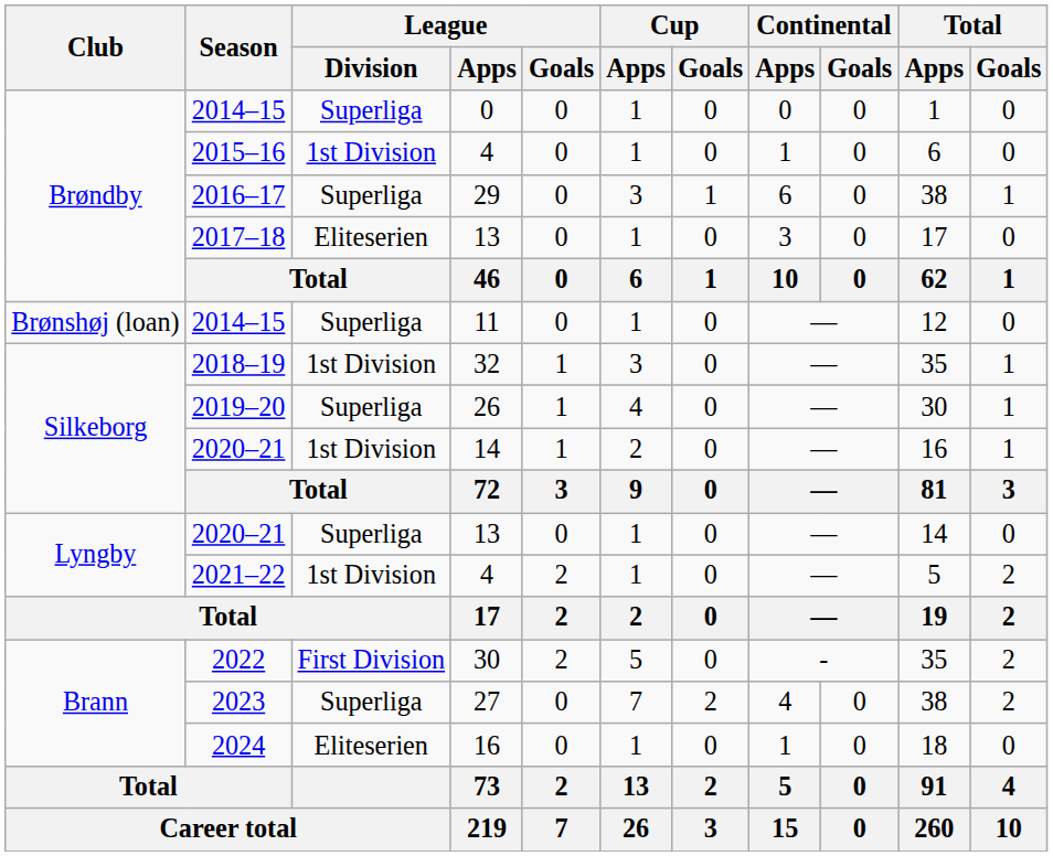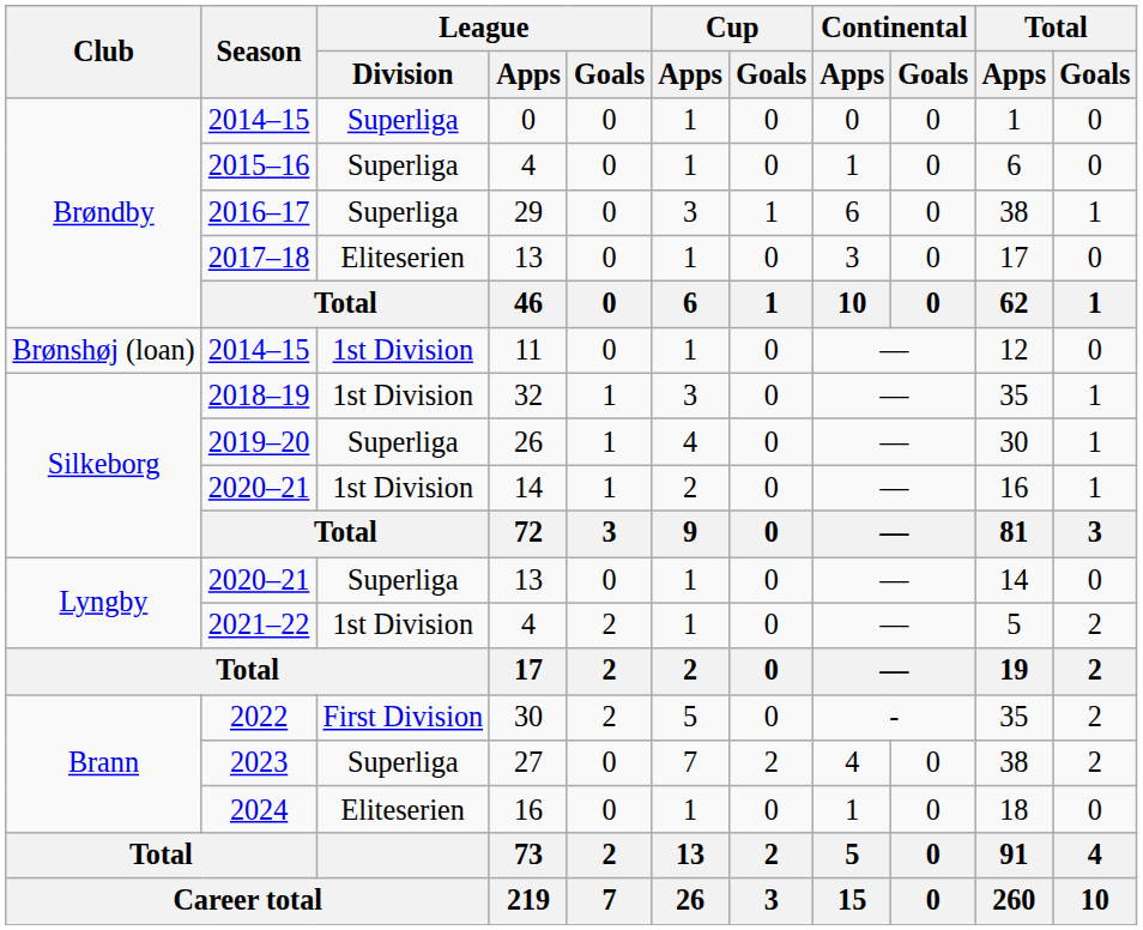 <table class="wikitable" style="text-align: center">
 <tr>
 <th rowspan="2">Club</th>
 <th rowspan="2">Season</th>
 <th colspan="3">League</th>
 <th colspan="2">Cup</th>
 <th colspan="2">Continental</th>
 <th colspan="2">Total</th>
 </tr>
 <tr>
 <th>Division</th>
 <th>Apps</th>
 <th>Goals</th>
 <th>Apps</th>
 <th>Goals</th>
 <th>Apps</th>
 <th>Goals</th>
 <th>Apps</th>
 <th>Goals</th>
 </tr>
 <tr>
 <td rowspan="5"><a href='#'>Brøndby</a></td>
 <td><a href='#'>2014–15</a></td>
 <td><a href='#'>Superliga</a></td>
 <td>0</td>
 <td>0</td>
 <td>1</td>
 <td>0</td>
 <td>0</td>
 <td>0</td>
 <td>1</td>
 <td>0</td>
 </tr>
 <tr>
 <td><a href='#'>2015–16</a></td>
-<td><a href='#'>1st Division</a></td>
+<td>Superliga</td>
 <td>4</td>
 <td>0</td>
 <td>1</td>
 <td>0</td>
 <td>1</td>
 <td>0</td>
 <td>6</td>
 <td>0</td>
 </tr>
 <tr>
 <td><a href='#'>2016–17</a></td>
 <td>Superliga</td>
 <td>29</td>
 <td>0</td>
 <td>3</td>
 <td>1</td>
 <td>6</td>
 <td>0</td>
 <td>38</td>
 <td>1</td>
 </tr>
 <tr>
 <td><a href='#'>2017–18</a></td>
 <td Eliteserien>Eliteserien</td>
 <td>13</td>
 <td>0</td>
 <td>1</td>
 <td>0</td>
 <td>3</td>
 <td>0</td>
 <td>17</td>
 <td>0</td>
 </tr>
 <tr>
 <th colspan="2">Total</th>
 <th>46</th>
 <th>0</th>
 <th>6</th>
 <th>1</th>
 <th>10</th>
 <th>0</th>
 <th>62</th>
 <th>1</th>
 </tr>
 <tr>
 <td><a href='#'>Brønshøj</a> (loan)</td>
 <td><a href='#'>2014–15</a></td>
-<td>Superliga</td>
+<td><a href='#'>1st Division</a></td>
 <td>11</td>
 <td>0</td>
 <td>1</td>
 <td>0</td>
 <td colspan="2">—</td>
 <td>12</td>
 <td>0</td>
 </tr>
 <tr>
 <td rowspan="4"><a href='#'>Silkeborg</a></td>
 <td><a href='#'>2018–19</a></td>
 <td>1st Division</td>
 <td>32</td>
 <td>1</td>
 <td>3</td>
 <td>0</td>
 <td colspan="2">—</td>
 <td>35</td>
 <td>1</td>
 </tr>
 <tr>
 <td><a href='#'>2019–20</a></td>
 <td>Superliga</td>
 <td>26</td>
 <td>1</td>
 <td>4</td>
 <td>0</td>
 <td colspan="2">—</td>
 <td>30</td>
 <td>1</td>
 </tr>
 <tr>
 <td><a href='#'>2020–21</a></td>
 <td>1st Division</td>
 <td>14</td>
 <td>1</td>
 <td>2</td>
 <td>0</td>
 <td colspan="2">—</td>
 <td>16</td>
 <td>1</td>
 </tr>
 <tr>
 <th colspan="2">Total</th>
 <th>72</th>
 <th>3</th>
 <th>9</th>
 <th>0</th>
 <th colspan="2">—</th>
 <th>81</th>
 <th>3</th>
 </tr>
 <tr>
 <td rowspan="2"><a href='#'>Lyngby</a></td>
 <td><a href='#'>2020–21</a></td>
 <td>Superliga</td>
 <td>13</td>
 <td>0</td>
 <td>1</td>
 <td>0</td>
 <td colspan="2">—</td>
 <td>14</td>
 <td>0</td>
 </tr>
 <tr>
 <td><a href='#'>2021–22</a></td>
 <td>1st Division</td>
 <td>4</td>
 <td>2</td>
 <td>1</td>
 <td>0</td>
 <td colspan="2">—</td>
 <td>5</td>
 <td>2</td>
 </tr>
 <tr>
 <th colspan="3">Total</th>
 <th>17</th>
 <th>2</th>
 <th>2</th>
 <th>0</th>
 <th colspan="2">—</th>
 <th>19</th>
 <th>2</th>
 </tr>
 <tr>
 <td rowspan="3"><a href='#'>Brann</a></td>
 <td><a href='#'>2022</a></td>
 <td><a href='#'>First Division</a></td>
 <td>30</td>
 <td>2</td>
 <td>5</td>
 <td>0</td>
 <td colspan="2">-</td>
 <td>35</td>
 <td>2</td>
 </tr>
 <tr>
 <td><a href='#'>2023</a></td>
 <td>Superliga</td>
 <td>27</td>
 <td>0</td>
 <td>7</td>
 <td>2</td>
 <td>4</td>
 <td>0</td>
 <td>38</td>
 <td>2</td>
 </tr>
 <tr>
 <td><a href='#'>2024</a></td>
 <td Eliteserien>Eliteserien</td>
 <td>16</td>
 <td>0</td>
 <td>1</td>
 <td>0</td>
 <td>1</td>
 <td>0</td>
 <td>18</td>
 <td>0</td>
 </tr>
 <tr>
 <th colspan="2">Total</th>
 <th></th>
 <th>73</th>
 <th>2</th>
 <th>13</th>
 <th>2</th>
 <th>5</th>
 <th>0</th>
 <th>91</th>
 <th>4</th>
 </tr>
 <tr>
 <th colspan="3">Career total</th>
 <th>219</th>
 <th>7</th>
 <th>26</th>
 <th>3</th>
 <th>15</th>
 <th>0</th>
 <th>260</th>
 <th>10</th>
 </tr>
 </table>
